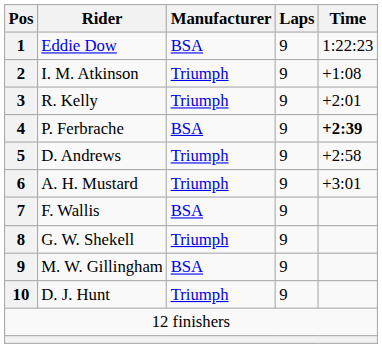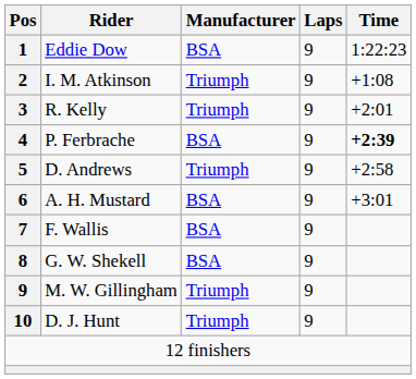 <table class="wikitable" style="font-size: 95%;">
 <tr>
 <th>Pos</th>
 <th>Rider</th>
 <th>Manufacturer</th>
 <th>Laps</th>
 <th>Time</th>
 </tr>
 <tr>
 <th>1</th>
 <td><a href='#'>Eddie Dow</a></td>
 <td><a href='#'>BSA</a></td>
 <td>9</td>
 <td>1:22:23</td>
 </tr>
 <tr>
 <th>2</th>
 <td>I. M. Atkinson</td>
 <td><a href='#'>Triumph</a></td>
 <td>9</td>
 <td>+1:08</td>
 </tr>
 <tr>
 <th>3</th>
 <td>R. Kelly</td>
 <td><a href='#'>Triumph</a></td>
 <td>9</td>
 <td>+2:01</td>
 </tr>
 <tr>
 <th>4</th>
 <td>P. Ferbrache</td>
 <td><a href='#'>BSA</a></td>
 <td>9</td>
 <td><strong>+2:39</strong></td>
 </tr>
 <tr>
 <th>5</th>
 <td>D. Andrews</td>
 <td><a href='#'>Triumph</a></td>
 <td>9</td>
 <td>+2:58</td>
 </tr>
 <tr>
 <th>6</th>
 <td>A. H. Mustard</td>
-<td><a href='#'>Triumph</a></td>
+<td><a href='#'>BSA</a></td>
 <td>9</td>
 <td>+3:01</td>
 </tr>
 <tr>
 <th>7</th>
 <td>F. Wallis</td>
 <td><a href='#'>BSA</a></td>
 <td>9</td>
 <td></td>
 </tr>
 <tr>
 <th>8</th>
 <td>G. W. Shekell</td>
-<td><a href='#'>Triumph</a></td>
+<td><a href='#'>BSA</a></td>
 <td>9</td>
 <td></td>
 </tr>
 <tr>
 <th>9</th>
 <td>M. W. Gillingham</td>
-<td><a href='#'>BSA</a></td>
+<td><a href='#'>Triumph</a></td>
 <td>9</td>
 <td></td>
 </tr>
 <tr>
 <th>10</th>
 <td>D. J. Hunt</td>
 <td><a href='#'>Triumph</a></td>
 <td>9</td>
 <td></td>
 </tr>
 <tr>
 <td colspan=5 align=center>12 finishers</td>
 </tr>
 <tr>
 <th colspan=5></th>
 </tr>
 </table>
